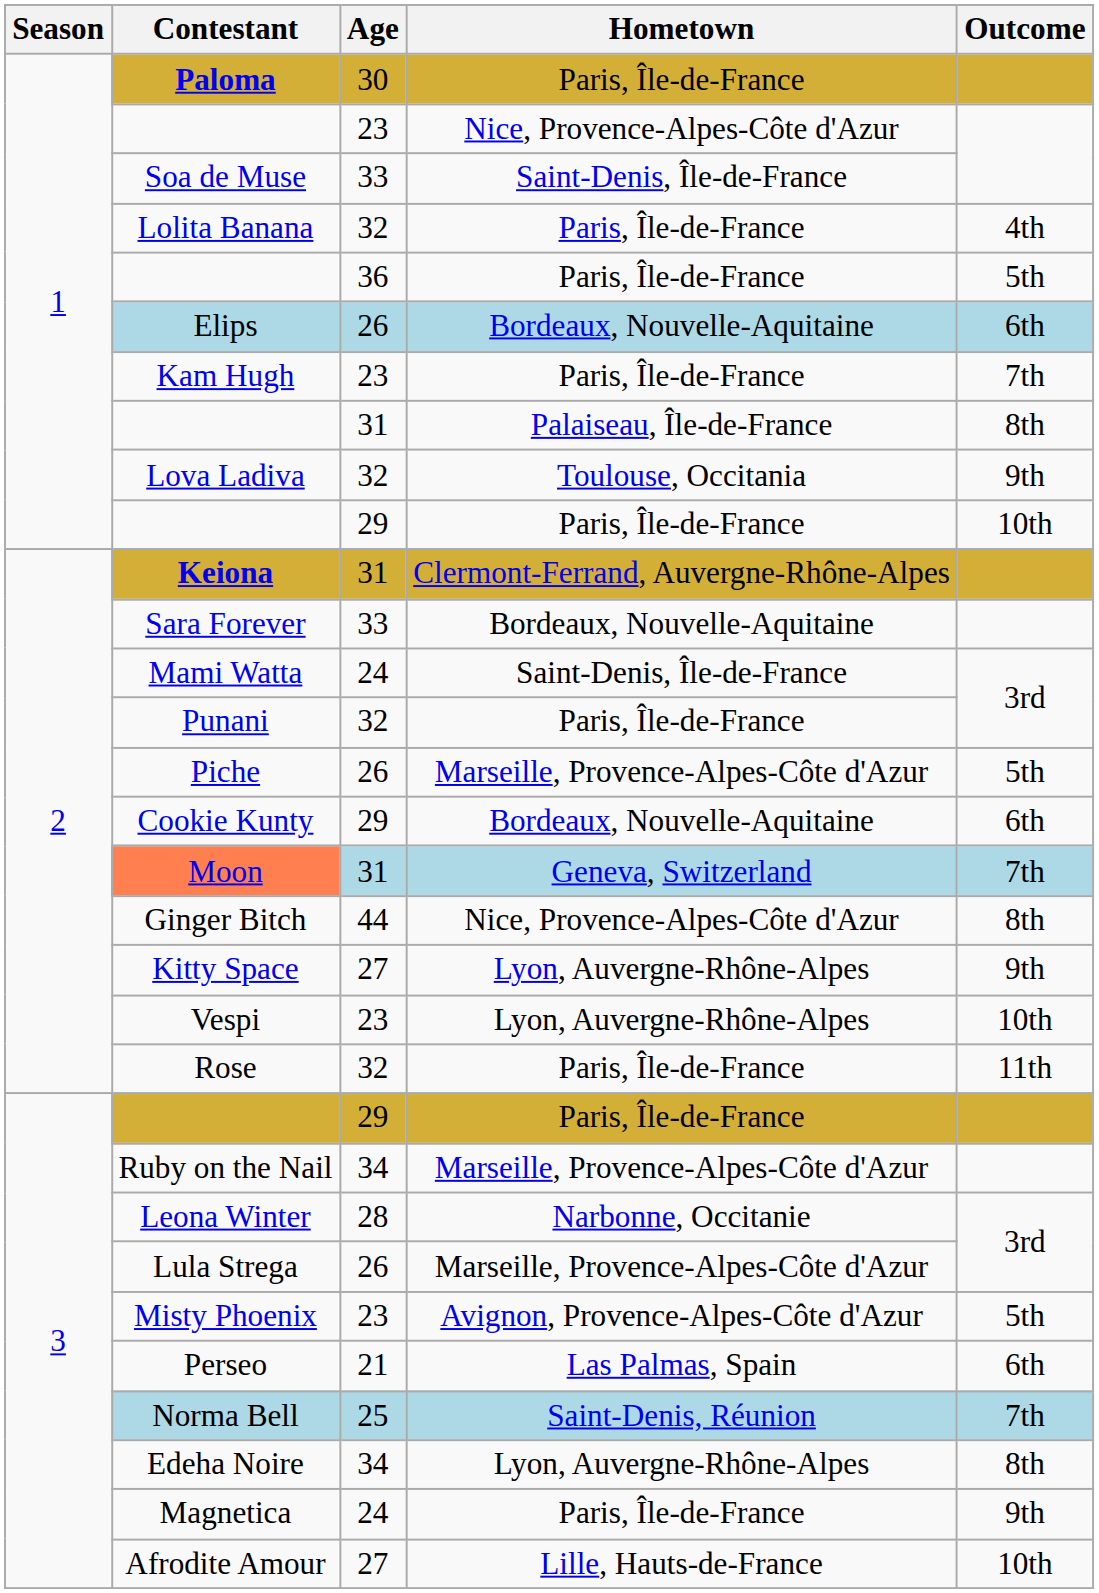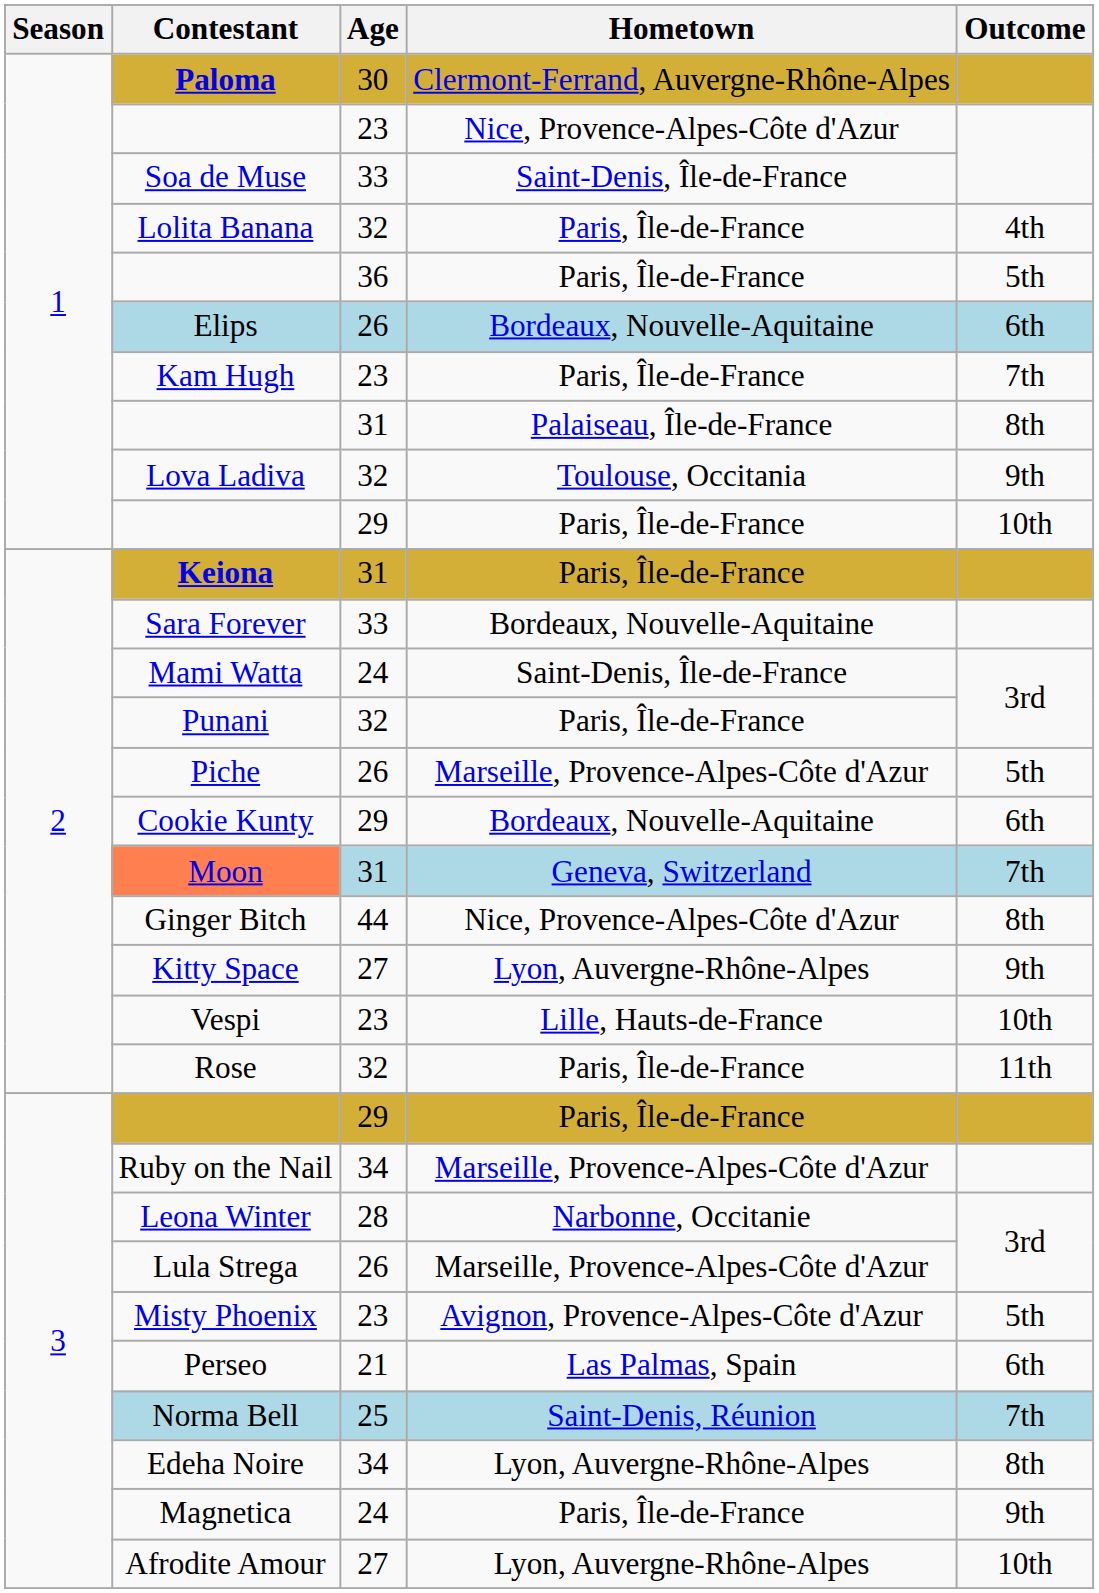 <table class="wikitable sortable" style="text-align:center">
 <tr>
 <th>Season</th>
 <th>Contestant</th>
 <th>Age</th>
 <th>Hometown</th>
 <th>Outcome</th>
 </tr>
 <tr>
 <td rowspan="10"><a href='#'>1</a></td>
 <td bgcolor="#D4AF37"><strong><a href='#'>Paloma</a></strong></td>
 <td bgcolor="#D4AF37">30</td>
-<td bgcolor="#D4AF37">Paris, Île-de-France</td>
+<td bgcolor="#D4AF37" nowrap><a href='#'>Clermont-Ferrand</a>, Auvergne-Rhône-Alpes</td>
 <td bgcolor="#D4AF37"></td>
 </tr>
 <tr>
 <td nowrap></td>
 <td>23</td>
 <td><a href='#'>Nice</a>, Provence-Alpes-Côte d'Azur</td>
 <td rowspan="2"></td>
 </tr>
 <tr>
 <td><a href='#'>Soa de Muse</a></td>
 <td>33</td>
 <td><a href='#'>Saint-Denis</a>, Île-de-France</td>
 </tr>
 <tr>
 <td><a href='#'>Lolita Banana</a></td>
 <td>32</td>
 <td><a href='#'>Paris</a>, Île-de-France</td>
 <td>4th</td>
 </tr>
 <tr>
 <td></td>
 <td>36</td>
 <td>Paris, Île-de-France</td>
 <td>5th</td>
 </tr>
 <tr bgcolor="lightblue">
 <td>Elips</td>
 <td>26</td>
 <td><a href='#'>Bordeaux</a>, Nouvelle-Aquitaine</td>
 <td>6th</td>
 </tr>
 <tr>
 <td><a href='#'>Kam Hugh</a></td>
 <td>23</td>
 <td>Paris, Île-de-France</td>
 <td>7th</td>
 </tr>
 <tr>
 <td></td>
 <td>31</td>
 <td><a href='#'>Palaiseau</a>, Île-de-France</td>
 <td>8th</td>
 </tr>
 <tr>
 <td><a href='#'>Lova Ladiva</a></td>
 <td>32</td>
 <td><a href='#'>Toulouse</a>, Occitania</td>
 <td>9th</td>
 </tr>
 <tr>
 <td></td>
 <td>29</td>
 <td>Paris, Île-de-France</td>
 <td>10th</td>
 </tr>
 <tr>
 <td rowspan="11"><a href='#'>2</a></td>
 <td bgcolor="#D4AF37"><strong><a href='#'>Keiona</a></strong></td>
 <td bgcolor="#D4AF37">31</td>
-<td bgcolor="#D4AF37" nowrap><a href='#'>Clermont-Ferrand</a>, Auvergne-Rhône-Alpes</td>
+<td bgcolor="#D4AF37">Paris, Île-de-France</td>
 <td bgcolor="#D4AF37"></td>
 </tr>
 <tr>
 <td><a href='#'>Sara Forever</a></td>
 <td>33</td>
 <td>Bordeaux, Nouvelle-Aquitaine</td>
 <td></td>
 </tr>
 <tr>
 <td><a href='#'>Mami Watta</a></td>
 <td>24</td>
 <td>Saint-Denis, Île-de-France</td>
 <td rowspan="2">3rd</td>
 </tr>
 <tr>
 <td><a href='#'>Punani</a></td>
 <td>32</td>
 <td>Paris, Île-de-France</td>
 </tr>
 <tr>
 <td><a href='#'>Piche</a></td>
 <td>26</td>
 <td nowrap><a href='#'>Marseille</a>, Provence-Alpes-Côte d'Azur</td>
 <td>5th</td>
 </tr>
 <tr>
 <td><a href='#'>Cookie Kunty</a></td>
 <td>29</td>
 <td><a href='#'>Bordeaux</a>, Nouvelle-Aquitaine</td>
 <td>6th</td>
 </tr>
 <tr bgcolor="lightblue">
 <td bgcolor="coral"><a href='#'>Moon</a></td>
 <td>31</td>
 <td><a href='#'>Geneva</a>, <a href='#'>Switzerland</a></td>
 <td>7th</td>
 </tr>
 <tr>
 <td>Ginger Bitch</td>
 <td>44</td>
 <td>Nice, Provence-Alpes-Côte d'Azur</td>
 <td>8th</td>
 </tr>
 <tr>
 <td><a href='#'>Kitty Space</a></td>
 <td>27</td>
 <td><a href='#'>Lyon</a>, Auvergne-Rhône-Alpes</td>
 <td>9th</td>
 </tr>
 <tr>
 <td>Vespi</td>
 <td>23</td>
-<td>Lyon, Auvergne-Rhône-Alpes</td>
+<td><a href='#'>Lille</a>, Hauts-de-France</td>
 <td>10th</td>
 </tr>
 <tr>
 <td>Rose</td>
 <td>32</td>
 <td>Paris, Île-de-France</td>
 <td>11th</td>
 </tr>
 <tr>
 <td rowspan="10"><a href='#'>3</a></td>
 <td bgcolor="#D4AF37"><strong></strong></td>
 <td bgcolor="#D4AF37">29</td>
 <td bgcolor="#D4AF37">Paris, Île-de-France</td>
 <td bgcolor="#D4AF37"></td>
 </tr>
 <tr>
 <td>Ruby on the Nail</td>
 <td>34</td>
 <td nowrap><a href='#'>Marseille</a>, Provence-Alpes-Côte d'Azur</td>
 <td></td>
 </tr>
 <tr>
 <td><a href='#'>Leona Winter</a></td>
 <td>28</td>
 <td><a href='#'>Narbonne</a>, Occitanie</td>
 <td rowspan="2">3rd</td>
 </tr>
 <tr>
 <td>Lula Strega</td>
 <td>26</td>
 <td>Marseille, Provence-Alpes-Côte d'Azur</td>
 </tr>
 <tr>
 <td><a href='#'>Misty Phoenix</a></td>
 <td>23</td>
 <td><a href='#'>Avignon</a>, Provence-Alpes-Côte d'Azur</td>
 <td>5th</td>
 </tr>
 <tr>
 <td>Perseo</td>
 <td>21</td>
 <td><a href='#'>Las Palmas</a>, Spain</td>
 <td>6th</td>
 </tr>
 <tr bgcolor="lightblue">
 <td>Norma Bell</td>
 <td>25</td>
 <td><a href='#'>Saint-Denis, Réunion</a></td>
 <td>7th</td>
 </tr>
 <tr>
 <td>Edeha Noire</td>
 <td>34</td>
 <td>Lyon, Auvergne-Rhône-Alpes</td>
 <td>8th</td>
 </tr>
 <tr>
 <td>Magnetica</td>
 <td>24</td>
 <td>Paris, Île-de-France</td>
 <td>9th</td>
 </tr>
 <tr>
 <td>Afrodite Amour</td>
 <td>27</td>
-<td><a href='#'>Lille</a>, Hauts-de-France</td>
+<td>Lyon, Auvergne-Rhône-Alpes</td>
 <td>10th</td>
 </tr>
 <tr>
 </tr>
 </table>
